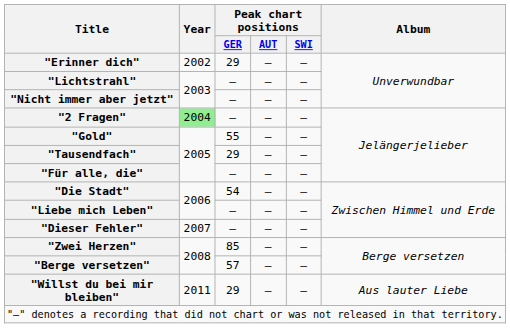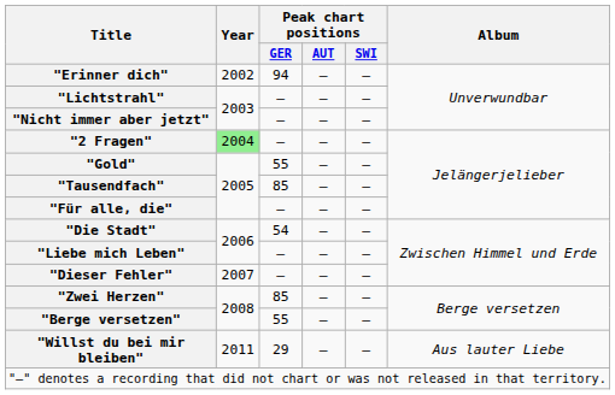 <table class="wikitable plainrowheaders" style="text-align:center;" border="1">
 <tr>
 <th scope="col" rowspan="2" style="width:15em;">Title</th>
 <th scope="col" rowspan="2">Year</th>
 <th scope="col" colspan="3">Peak chart positions</th>
 <th scope="col" rowspan="2">Album</th>
 </tr>
 <tr>
 <th scope="col" style="width:3em;font-size:90%;"><a href='#'>GER</a><br></th>
 <th scope="col" style="width:3em;font-size:90%;"><a href='#'>AUT</a><br></th>
 <th scope="col" style="width:3em;font-size:90%;"><a href='#'>SWI</a><br></th>
 </tr>
 <tr>
 <th scope="row">"Erinner dich"</th>
 <td>2002</td>
-<td>29</td>
+<td>94</td>
 <td>—</td>
 <td>—</td>
 <td rowspan="3"><em>Unverwundbar</em></td>
 </tr>
 <tr>
 <th scope="row">"Lichtstrahl"</th>
 <td rowspan="2">2003</td>
 <td>—</td>
 <td>—</td>
 <td>—</td>
 </tr>
 <tr>
 <th scope="row">"Nicht immer aber jetzt"</th>
 <td>—</td>
 <td>—</td>
 <td>—</td>
 </tr>
 <tr>
 <th scope="row">"2 Fragen"</th>
 <td style="background: lightgreen;">2004</td>
 <td>—</td>
 <td>—</td>
 <td>—</td>
 <td rowspan="4"><em>Jelängerjelieber</em></td>
 </tr>
 <tr>
 <th scope="row">"Gold"</th>
 <td rowspan="3">2005</td>
 <td>55</td>
 <td>—</td>
 <td>—</td>
 </tr>
 <tr>
 <th scope="row">"Tausendfach"</th>
-<td>29</td>
+<td>85</td>
 <td>—</td>
 <td>—</td>
 </tr>
 <tr>
 <th scope="row">"Für alle, die"</th>
 <td>—</td>
 <td>—</td>
 <td>—</td>
 </tr>
 <tr>
 <th scope="row">"Die Stadt"</th>
 <td rowspan="2">2006</td>
 <td>54</td>
 <td>—</td>
 <td>—</td>
 <td rowspan="3"><em>Zwischen Himmel und Erde</em></td>
 </tr>
 <tr>
 <th scope="row">"Liebe mich Leben"</th>
 <td>—</td>
 <td>—</td>
 <td>—</td>
 </tr>
 <tr>
 <th scope="row">"Dieser Fehler"</th>
 <td>2007</td>
 <td>—</td>
 <td>—</td>
 <td>—</td>
 </tr>
 <tr>
 <th scope="row">"Zwei Herzen"</th>
 <td rowspan="2">2008</td>
 <td>85</td>
 <td>—</td>
 <td>—</td>
 <td rowspan="2"><em>Berge versetzen</em></td>
 </tr>
 <tr>
 <th scope="row">"Berge versetzen"</th>
-<td>57</td>
+<td>55</td>
 <td>—</td>
 <td>—</td>
 </tr>
 <tr>
 <th scope="row">"Willst du bei mir bleiben"</th>
 <td>2011</td>
 <td>29</td>
 <td>—</td>
 <td>—</td>
 <td><em>Aus lauter Liebe</em></td>
 </tr>
 <tr>
 <td colspan="6" style="font-size:90%">"—" denotes a recording that did not chart or was not released in that territory.</td>
 </tr>
 </table>
